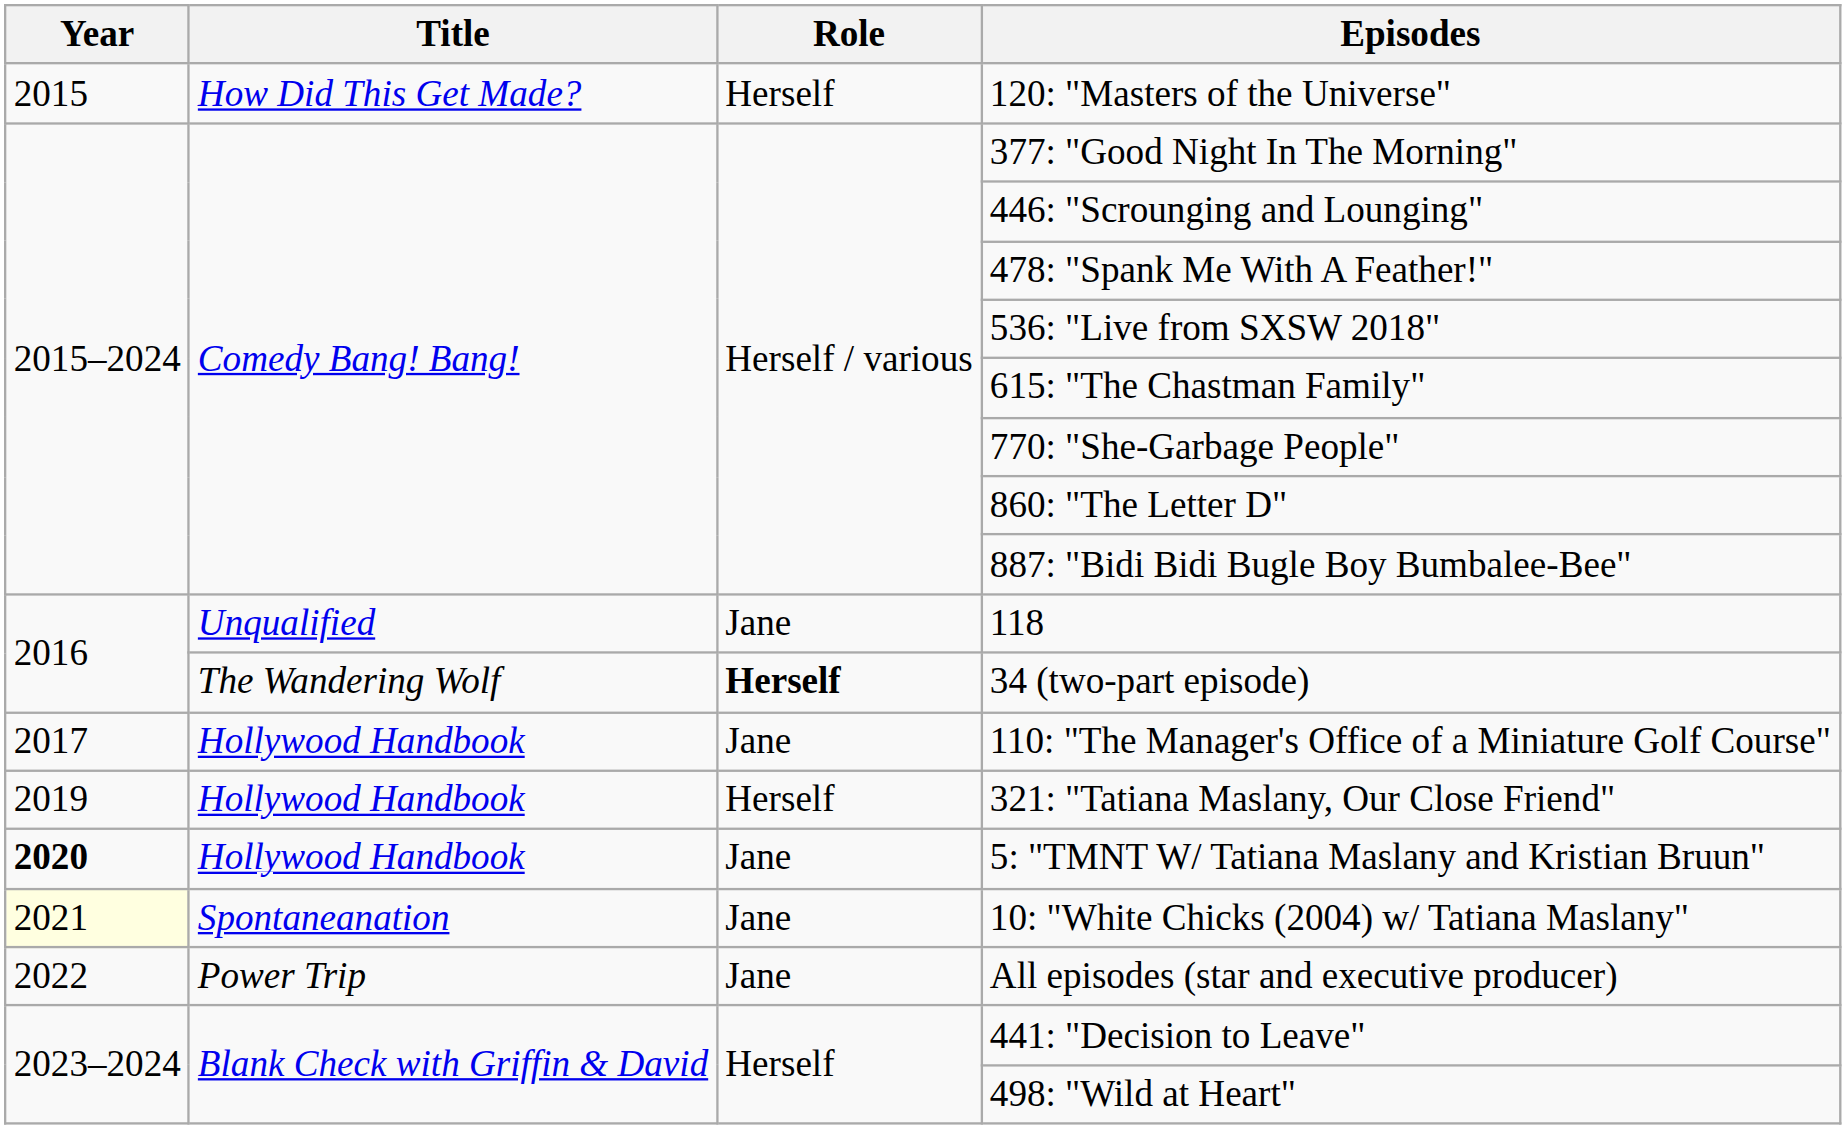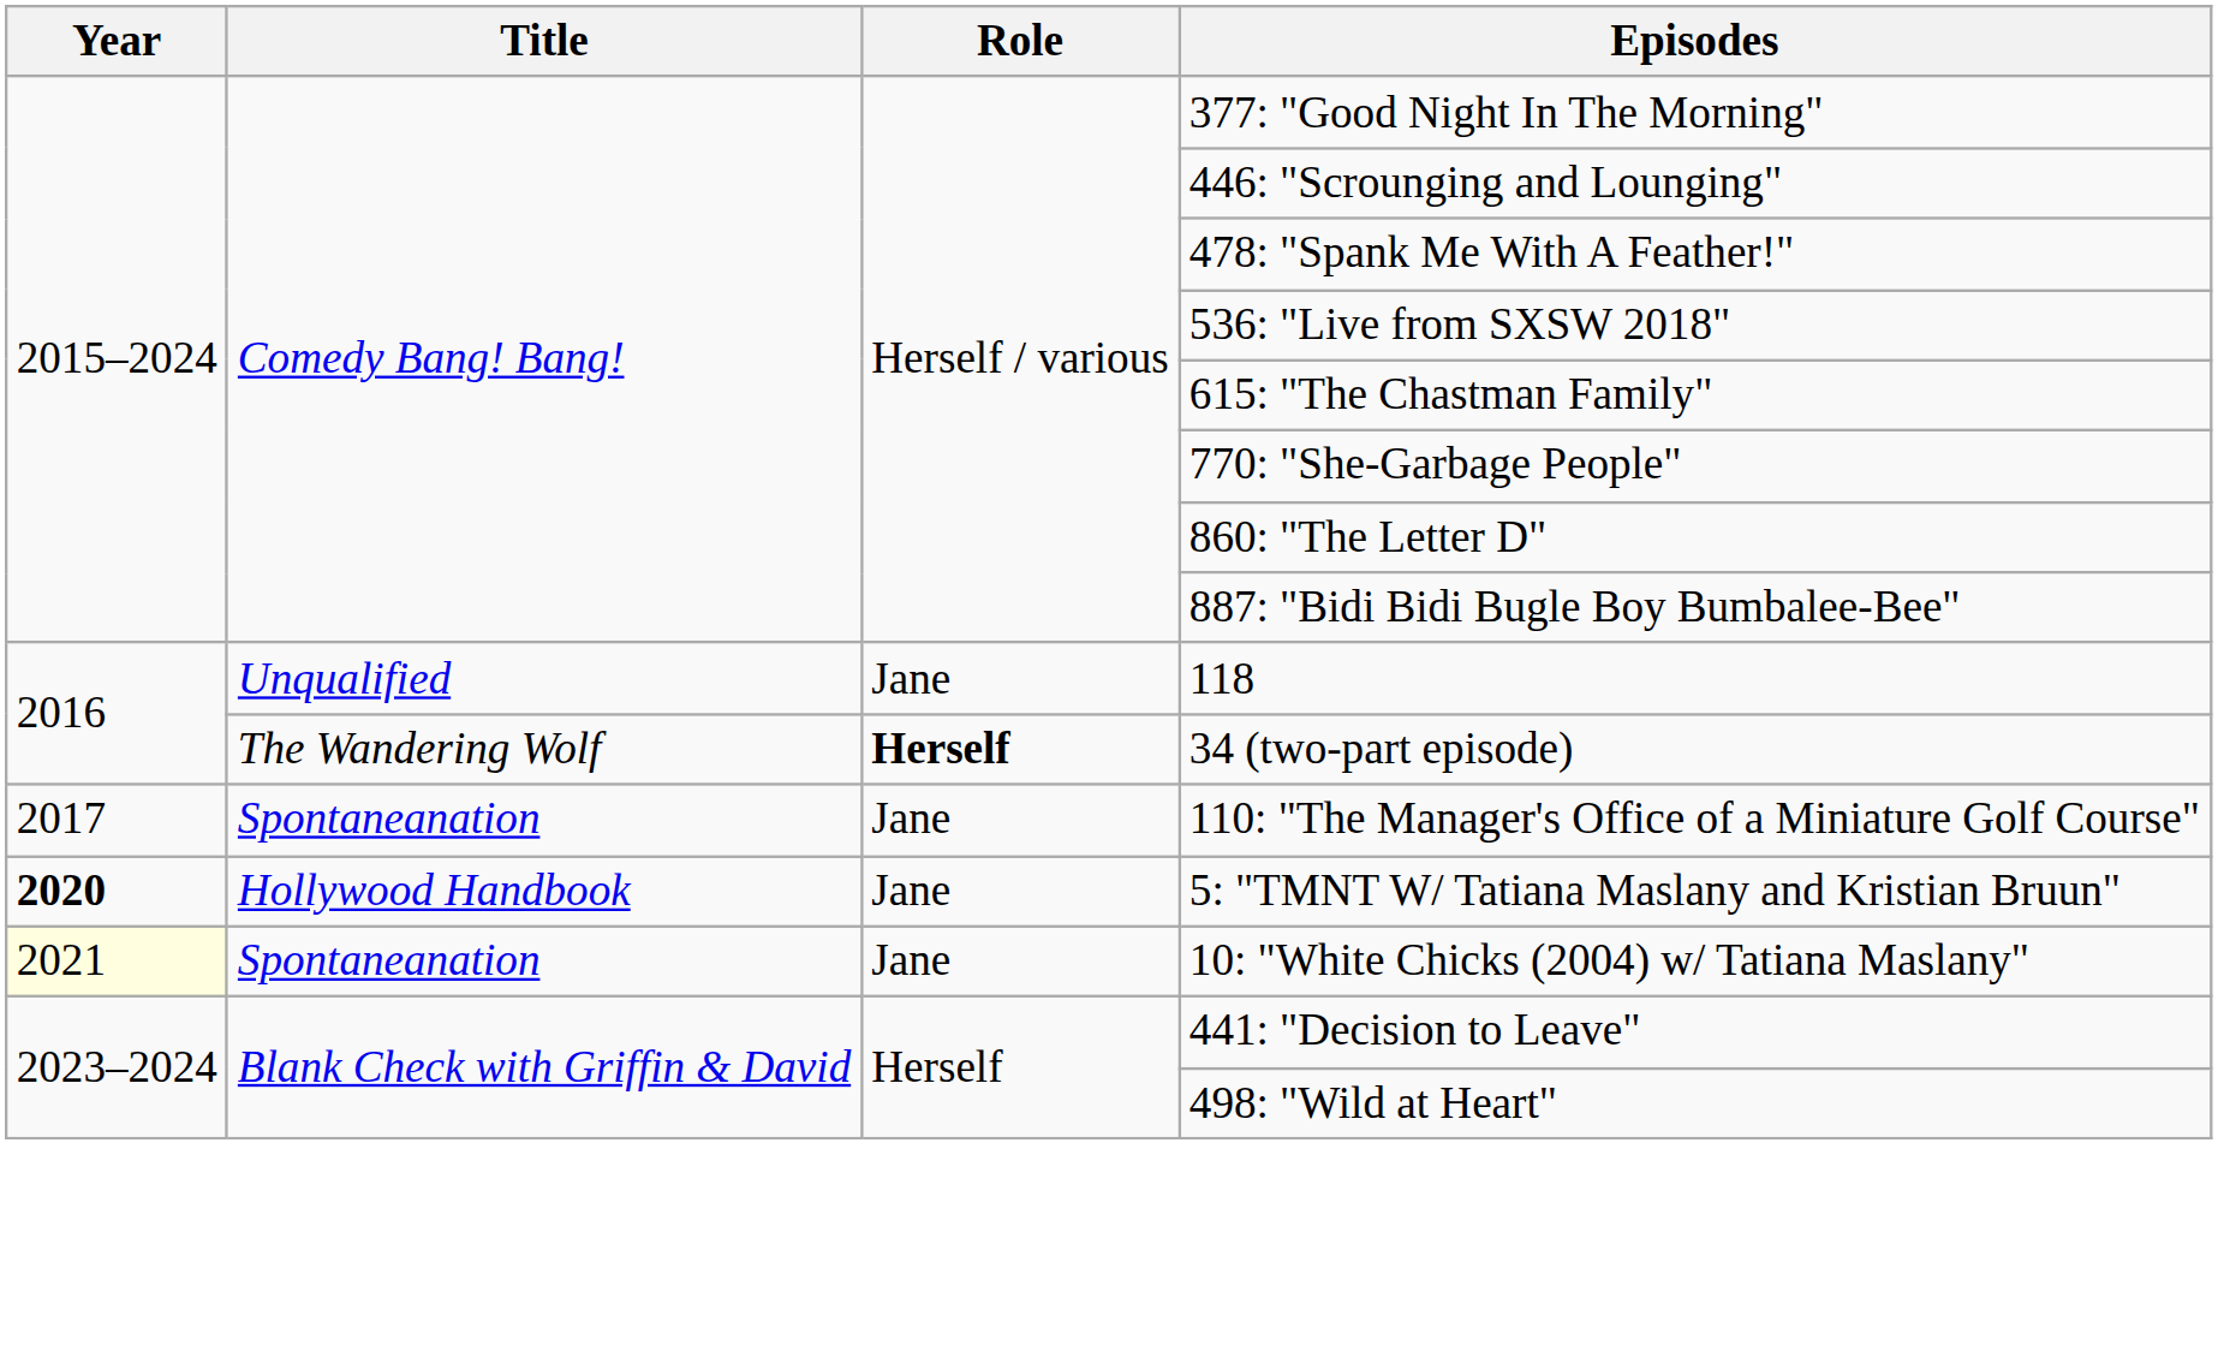 <table class="wikitable sortable">
 <tr>
 <th scope="col">Year</th>
 <th scope="col">Title</th>
 <th scope="col" class="unsortable">Role</th>
 <th scope="col" class="unsortable">Episodes</th>
-</tr>
-<tr>
-<td>2015</td>
-<td><em><a href='#'>How Did This Get Made?</a></em></td>
-<td>Herself</td>
-<td>120: "Masters of the Universe"</td>
 </tr>
 <tr>
 <td rowspan="8">2015–2024</td>
 <td rowspan="8"><em><a href='#'>Comedy Bang! Bang!</a></em></td>
 <td rowspan="8">Herself / various</td>
 <td>377: "Good Night In The Morning"</td>
 </tr>
 <tr>
 <td>446: "Scrounging and Lounging"</td>
 </tr>
 <tr>
 <td>478: "Spank Me With A Feather!"</td>
 </tr>
 <tr>
 <td>536: "Live from SXSW 2018"</td>
 </tr>
 <tr>
 <td>615: "The Chastman Family"</td>
 </tr>
 <tr>
 <td>770: "She-Garbage People"</td>
 </tr>
 <tr>
 <td>860: "The Letter D"</td>
 </tr>
 <tr>
 <td>887: "Bidi Bidi Bugle Boy Bumbalee-Bee"</td>
 </tr>
 <tr>
 <td rowspan="2">2016</td>
 <td><em><a href='#'>Unqualified</a></em></td>
 <td>Jane</td>
 <td>118</td>
 </tr>
 <tr>
 <td data-sort-value="Wandering Wolf, The"><em>The Wandering Wolf</em></td>
 <td><strong>Herself</strong></td>
 <td>34 (two-part episode)</td>
 </tr>
 <tr>
 <td>2017</td>
-<td><em><a href='#'>Hollywood Handbook</a></em></td>
+<td><em><a href='#'>Spontaneanation</a></em></td>
 <td>Jane</td>
 <td>110: "The Manager's Office of a Miniature Golf Course"</td>
-</tr>
-<tr>
-<td>2019</td>
-<td><em><a href='#'>Hollywood Handbook</a></em></td>
-<td>Herself</td>
-<td>321: "Tatiana Maslany, Our Close Friend"</td>
 </tr>
 <tr>
 <td><strong>2020</strong></td>
 <td><em><a href='#'>Hollywood Handbook</a></em></td>
 <td>Jane</td>
 <td>5: "TMNT W/ Tatiana Maslany and Kristian Bruun"</td>
 </tr>
 <tr>
 <td style="background: lightyellow;">2021</td>
 <td><em><a href='#'>Spontaneanation</a></em></td>
 <td>Jane</td>
 <td>10: "White Chicks (2004) w/ Tatiana Maslany"</td>
 </tr>
 <tr>
-<td>2022</td>
-<td><em>Power Trip</em></td>
-<td>Jane</td>
-<td>All episodes (star and executive producer)</td>
-</tr>
-<tr>
 <td rowspan="2">2023–2024</td>
 <td rowspan="2"><em><a href='#'>Blank Check with Griffin & David</a></em></td>
 <td rowspan="2">Herself</td>
 <td>441: "Decision to Leave"</td>
 </tr>
 <tr>
 <td>498: "Wild at Heart"</td>
 </tr>
 </table>
